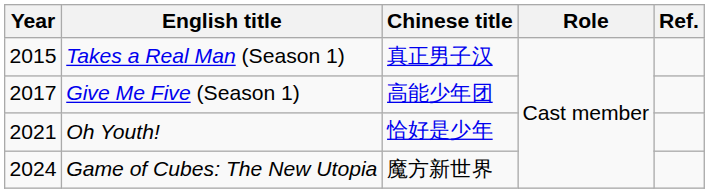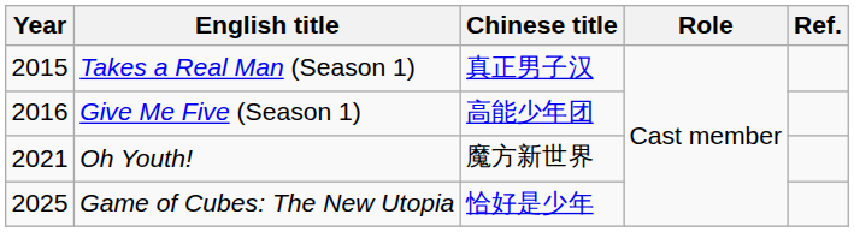 <table class="wikitable">
 <tr>
 <th>Year</th>
 <th>English title</th>
 <th>Chinese title</th>
 <th>Role</th>
 <th>Ref.</th>
 </tr>
 <tr>
 <td>2015</td>
 <td><em><a href='#'>Takes a Real Man</a></em> (Season 1)</td>
 <td><a href='#'>真正男子汉</a></td>
 <td rowspan="4">Cast member</td>
 <td></td>
 </tr>
 <tr>
-<td>2017</td>
+<td>2016</td>
 <td><em><a href='#'>Give Me Five</a></em> (Season 1)</td>
 <td><a href='#'>高能少年团</a></td>
 <td></td>
 </tr>
 <tr>
 <td>2021</td>
 <td><em>Oh Youth!</em></td>
+<td>魔方新世界</td>
+<td></td>
+</tr>
+<tr>
+<td>2025</td>
+<td><em>Game of Cubes: The New Utopia</em></td>
 <td><a href='#'>恰好是少年</a></td>
 <td></td>
 </tr>
-<tr>
-<td>2024</td>
-<td><em>Game of Cubes: The New Utopia</em></td>
-<td>魔方新世界</td>
-<td></td>
-</tr>
 </table>
